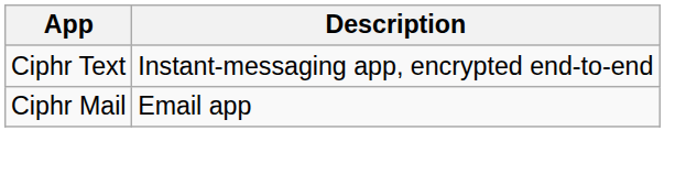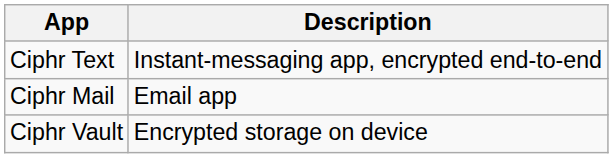 <table class="wikitable">
 <tr>
 <th>App</th>
 <th>Description</th>
 </tr>
 <tr>
 <td>Ciphr Text</td>
 <td>Instant-messaging app, encrypted end-to-end</td>
 </tr>
 <tr>
 <td>Ciphr Mail</td>
 <td>Email app</td>
 </tr>
+<tr>
+<td>Ciphr Vault</td>
+<td>Encrypted storage on device</td>
+</tr>
 </table>
